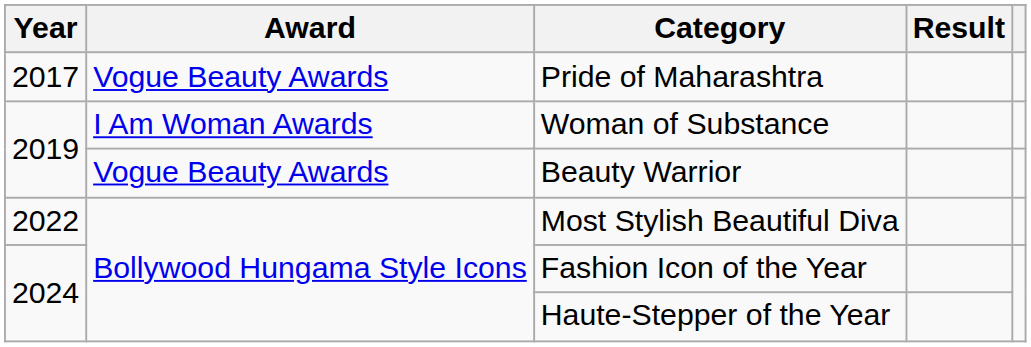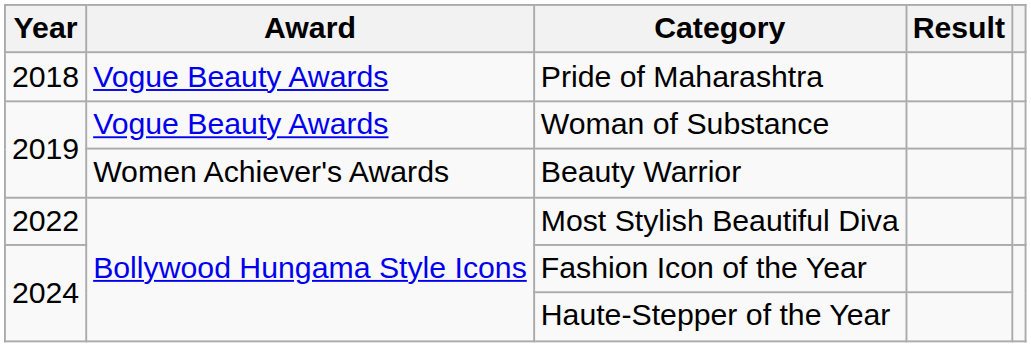 <table class="wikitable">
 <tr>
 <th>Year</th>
 <th>Award</th>
 <th>Category</th>
 <th>Result</th>
 <th></th>
 </tr>
 <tr>
-<td>2017</td>
+<td>2018</td>
 <td><a href='#'>Vogue Beauty Awards</a></td>
 <td>Pride of Maharashtra</td>
 <td></td>
 <td></td>
 </tr>
 <tr>
 <td rowspan="2">2019</td>
-<td><a href='#'>I Am Woman Awards</a></td>
+<td><a href='#'>Vogue Beauty Awards</a></td>
 <td>Woman of Substance</td>
 <td></td>
 <td></td>
 </tr>
 <tr>
-<td><a href='#'>Vogue Beauty Awards</a></td>
+<td>Women Achiever's Awards</td>
 <td>Beauty Warrior</td>
 <td></td>
 <td></td>
 </tr>
 <tr>
 <td>2022</td>
 <td rowspan="3"><a href='#'>Bollywood Hungama Style Icons</a></td>
 <td>Most Stylish Beautiful Diva</td>
 <td></td>
 <td></td>
 </tr>
 <tr>
 <td rowspan="2">2024</td>
 <td>Fashion Icon of the Year</td>
 <td></td>
 <td rowspan="2"></td>
 </tr>
 <tr>
 <td>Haute-Stepper of the Year</td>
 <td></td>
 </tr>
 </table>
